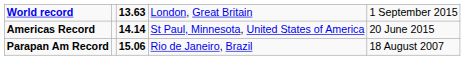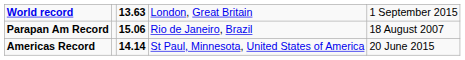 <table class="wikitable">
 <tr>
 <td><strong><a href='#'>World record</a></strong></td>
 <td></td>
 <td><strong>13.63</strong></td>
 <td><a href='#'>London</a>, <a href='#'>Great Britain</a></td>
 <td>1 September 2015</td>
 </tr>
 <tr>
+<td><strong>Parapan Am Record</strong></td>
+<td></td>
+<td><strong>15.06</strong></td>
+<td><a href='#'>Rio de Janeiro</a>, <a href='#'>Brazil</a></td>
+<td>18 August 2007</td>
+</tr>
+<tr>
 <td><strong>Americas Record</strong></td>
 <td></td>
 <td><strong>14.14</strong></td>
 <td><a href='#'>St Paul, Minnesota</a>, <a href='#'>United States of America</a></td>
 <td>20 June 2015</td>
 </tr>
-<tr>
-<td><strong>Parapan Am Record</strong></td>
-<td></td>
-<td><strong>15.06</strong></td>
-<td><a href='#'>Rio de Janeiro</a>, <a href='#'>Brazil</a></td>
-<td>18 August 2007</td>
-</tr>
 </table>
